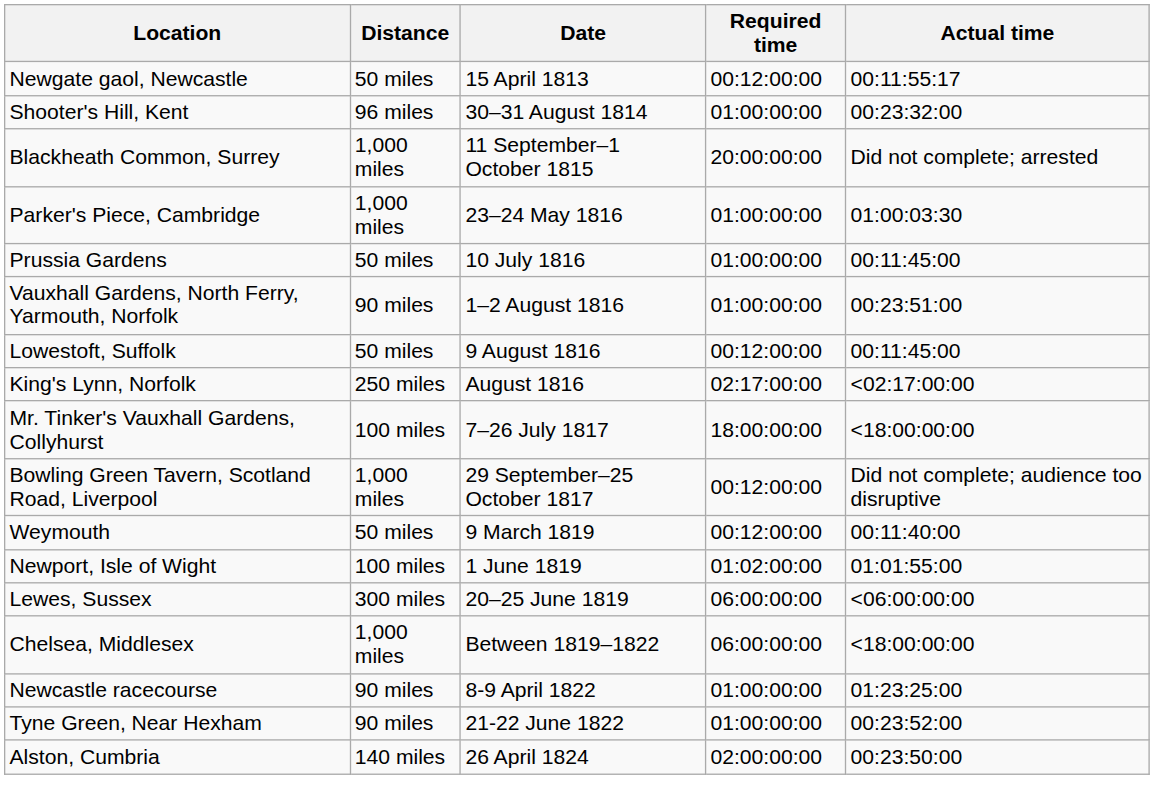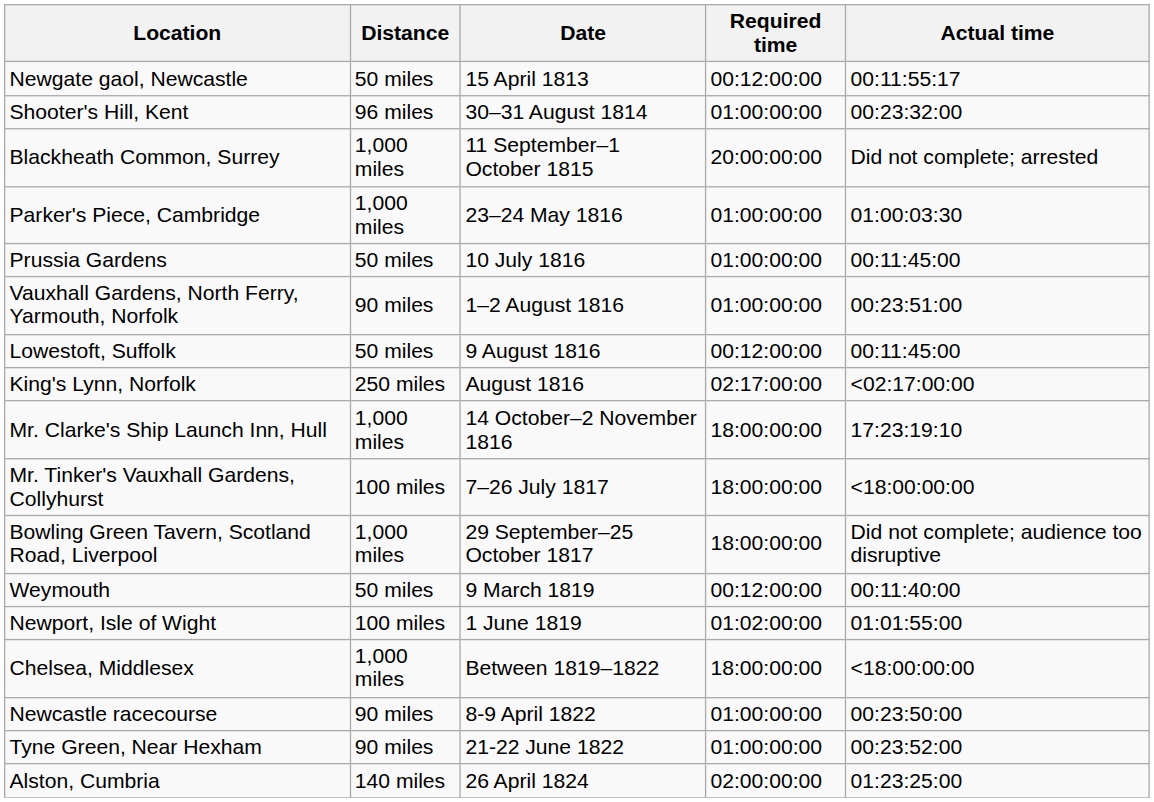 <table class="wikitable">
 <tr>
 <th>Location</th>
 <th>Distance</th>
 <th>Date</th>
 <th>Required time</th>
 <th>Actual time</th>
 </tr>
 <tr>
 <td>Newgate gaol, Newcastle</td>
 <td>50 miles</td>
 <td>15 April 1813</td>
 <td>00:12:00:00</td>
 <td>00:11:55:17</td>
 </tr>
 <tr>
 <td>Shooter's Hill, Kent</td>
 <td>96 miles</td>
 <td>30–31 August 1814</td>
 <td>01:00:00:00</td>
 <td>00:23:32:00</td>
 </tr>
 <tr>
 <td>Blackheath Common, Surrey</td>
 <td>1,000 miles</td>
 <td>11 September–1 October 1815</td>
 <td>20:00:00:00</td>
 <td>Did not complete; arrested</td>
 </tr>
 <tr>
 <td>Parker's Piece, Cambridge</td>
 <td>1,000 miles</td>
 <td>23–24 May 1816</td>
 <td>01:00:00:00</td>
 <td>01:00:03:30</td>
 </tr>
 <tr>
 <td>Prussia Gardens</td>
 <td>50 miles</td>
 <td>10 July 1816</td>
 <td>01:00:00:00</td>
 <td>00:11:45:00</td>
 </tr>
 <tr>
 <td>Vauxhall Gardens, North Ferry, Yarmouth, Norfolk</td>
 <td>90 miles</td>
 <td>1–2 August 1816</td>
 <td>01:00:00:00</td>
 <td>00:23:51:00</td>
 </tr>
 <tr>
 <td>Lowestoft, Suffolk</td>
 <td>50 miles</td>
 <td>9 August 1816</td>
 <td>00:12:00:00</td>
 <td>00:11:45:00</td>
 </tr>
 <tr>
 <td>King's Lynn, Norfolk</td>
 <td>250 miles</td>
 <td>August 1816</td>
 <td>02:17:00:00</td>
 <td><02:17:00:00</td>
 </tr>
 <tr>
+<td>Mr. Clarke's Ship Launch Inn, Hull</td>
+<td>1,000 miles</td>
+<td>14 October–2 November 1816</td>
+<td>18:00:00:00</td>
+<td>17:23:19:10</td>
+</tr>
+<tr>
 <td>Mr. Tinker's Vauxhall Gardens, Collyhurst</td>
 <td>100 miles</td>
 <td>7–26 July 1817</td>
 <td>18:00:00:00</td>
 <td><18:00:00:00</td>
 </tr>
 <tr>
 <td>Bowling Green Tavern, Scotland Road, Liverpool</td>
 <td>1,000 miles</td>
 <td>29 September–25 October 1817</td>
-<td>00:12:00:00</td>
+<td>18:00:00:00</td>
 <td>Did not complete; audience too disruptive</td>
 </tr>
 <tr>
 <td>Weymouth</td>
 <td>50 miles</td>
 <td>9 March 1819</td>
 <td>00:12:00:00</td>
 <td>00:11:40:00</td>
 </tr>
 <tr>
 <td>Newport, Isle of Wight</td>
 <td>100 miles</td>
 <td>1 June 1819</td>
 <td>01:02:00:00</td>
 <td>01:01:55:00</td>
 </tr>
 <tr>
-<td>Lewes, Sussex</td>
-<td>300 miles</td>
-<td>20–25 June 1819</td>
-<td>06:00:00:00</td>
-<td><06:00:00:00</td>
-</tr>
-<tr>
 <td>Chelsea, Middlesex</td>
 <td>1,000 miles</td>
 <td>Between 1819–1822</td>
-<td>06:00:00:00</td>
+<td>18:00:00:00</td>
 <td><18:00:00:00</td>
 </tr>
 <tr>
 <td>Newcastle racecourse</td>
 <td>90 miles</td>
 <td>8-9 April 1822</td>
 <td>01:00:00:00</td>
-<td>01:23:25:00</td>
+<td>00:23:50:00</td>
 </tr>
 <tr>
 <td>Tyne Green, Near Hexham</td>
 <td>90 miles</td>
 <td>21-22 June 1822</td>
 <td>01:00:00:00</td>
 <td>00:23:52:00</td>
 </tr>
 <tr>
 <td>Alston, Cumbria</td>
 <td>140 miles</td>
 <td>26 April 1824</td>
 <td>02:00:00:00</td>
-<td>00:23:50:00</td>
+<td>01:23:25:00</td>
 </tr>
 </table>
